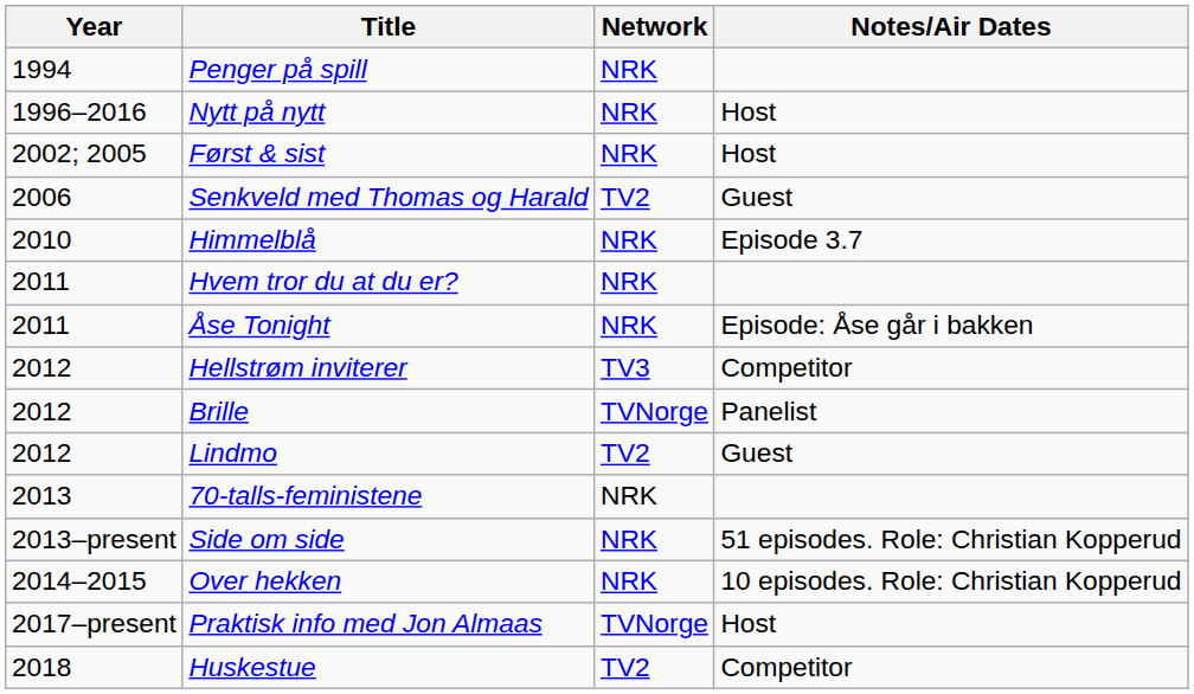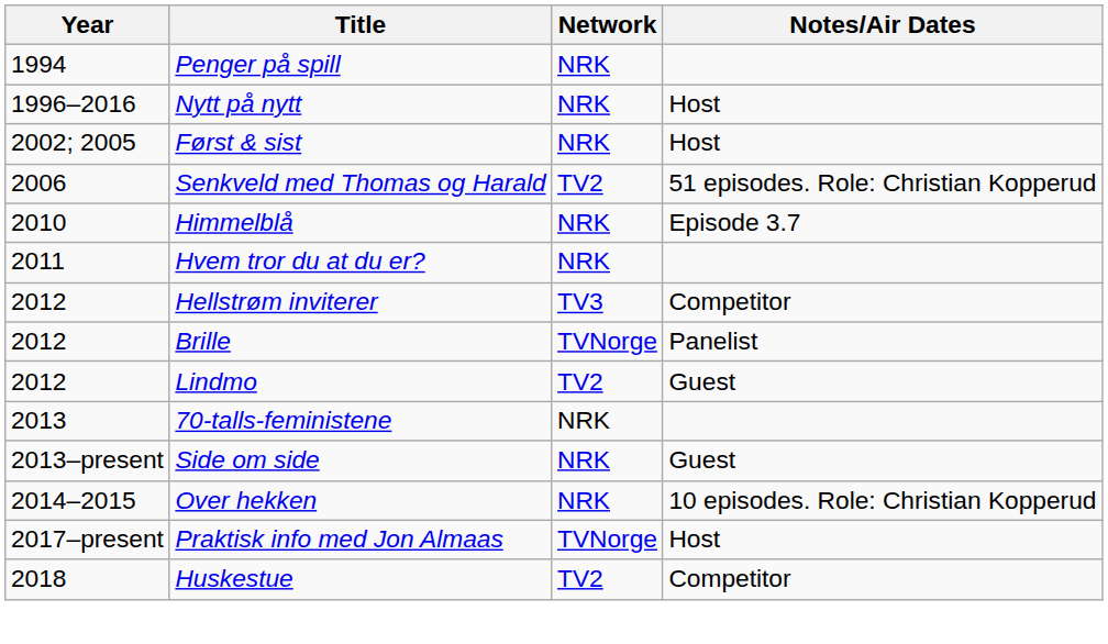 <table class="wikitable">
 <tr>
 <th>Year</th>
 <th>Title</th>
 <th>Network</th>
 <th>Notes/Air Dates</th>
 </tr>
 <tr>
 <td>1994</td>
 <td><em><a href='#'>Penger på spill</a></em></td>
 <td><a href='#'>NRK</a></td>
 <td></td>
 </tr>
 <tr>
 <td>1996–2016</td>
 <td><em><a href='#'>Nytt på nytt</a></em></td>
 <td><a href='#'>NRK</a></td>
 <td>Host</td>
 </tr>
 <tr>
 <td>2002; 2005</td>
 <td><em><a href='#'>Først & sist</a></em></td>
 <td><a href='#'>NRK</a></td>
 <td>Host</td>
 </tr>
 <tr>
 <td>2006</td>
 <td><em><a href='#'>Senkveld med Thomas og Harald</a></em></td>
 <td><a href='#'>TV2</a></td>
-<td>Guest</td>
+<td>51 episodes. Role: Christian Kopperud</td>
 </tr>
 <tr>
 <td>2010</td>
 <td><em><a href='#'>Himmelblå</a></em></td>
 <td><a href='#'>NRK</a></td>
 <td>Episode 3.7</td>
 </tr>
 <tr>
 <td>2011</td>
 <td><em><a href='#'>Hvem tror du at du er?</a></em></td>
 <td><a href='#'>NRK</a></td>
 <td></td>
-</tr>
-<tr>
-<td>2011</td>
-<td><em><a href='#'>Åse Tonight</a></em></td>
-<td><a href='#'>NRK</a></td>
-<td>Episode: Åse går i bakken</td>
 </tr>
 <tr>
 <td>2012</td>
 <td><em><a href='#'>Hellstrøm inviterer</a></em></td>
 <td><a href='#'>TV3</a></td>
 <td>Competitor</td>
 </tr>
 <tr>
 <td>2012</td>
 <td><em><a href='#'>Brille</a></em></td>
 <td><a href='#'>TVNorge</a></td>
 <td>Panelist</td>
 </tr>
 <tr>
 <td>2012</td>
 <td><em><a href='#'>Lindmo</a></em></td>
 <td><a href='#'>TV2</a></td>
 <td>Guest</td>
 </tr>
 <tr>
 <td>2013</td>
 <td><em><a href='#'>70-talls-feministene</a></em></td>
 <td>NRK</td>
 <td></td>
 </tr>
 <tr>
 <td>2013–present</td>
 <td><em><a href='#'>Side om side</a></em></td>
 <td><a href='#'>NRK</a></td>
-<td>51 episodes. Role: Christian Kopperud</td>
+<td>Guest</td>
 </tr>
 <tr>
 <td>2014–2015</td>
 <td><em><a href='#'>Over hekken</a></em></td>
 <td><a href='#'>NRK</a></td>
 <td>10 episodes. Role: Christian Kopperud</td>
 </tr>
 <tr>
 <td>2017–present</td>
 <td><em><a href='#'>Praktisk info med Jon Almaas</a></em></td>
 <td><a href='#'>TVNorge</a></td>
 <td>Host</td>
 </tr>
 <tr>
 <td>2018</td>
 <td><em><a href='#'>Huskestue</a></em></td>
 <td><a href='#'>TV2</a></td>
 <td>Competitor</td>
 </tr>
 </table>
